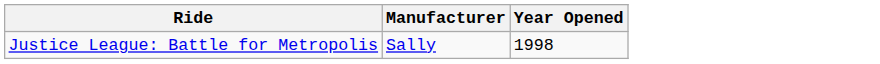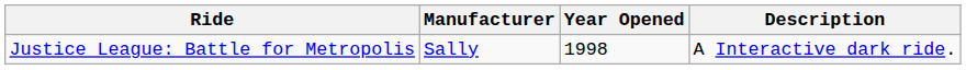 <table class=wikitable>
 <tr>
 <th>Ride</th>
 <th>Manufacturer</th>
 <th>Year Opened</th>
+<th>Description</th>
 </tr>
 <tr>
 <td><a href='#'>Justice League: Battle for Metropolis</a></td>
 <td><a href='#'>Sally</a></td>
 <td>1998</td>
+<td>A <a href='#'>Interactive dark ride</a>.</td>
 </tr>
 </table>
